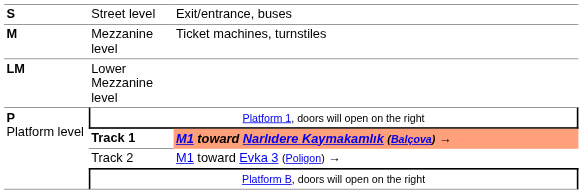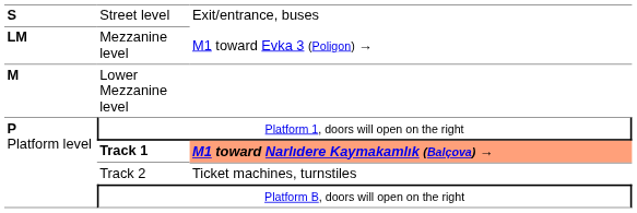 <table table border=0 cellspacing=0 cellpadding=3>
 <tr>
 <td style="border-top:solid 1px gray;" width=50 valign=top><strong>S</strong></td>
 <td style="border-top:solid 1px gray;" width=100 valign=top>Street level</td>
 <td style="border-top:solid 1px gray;" width=500 valign=top>Exit/entrance, buses</td>
 </tr>
 <tr>
-<td style="border-top:solid 1px gray;" width=50 valign=top><strong>M</strong></td>
+<td style="border-top:solid 1px gray;" width=50 valign=top><strong>LM</strong></td>
 <td style="border-top:solid 1px gray;" width=100 valign=top>Mezzanine level</td>
-<td style="border-top:solid 1px gray;" width=500 valign=top>Ticket machines, turnstiles</td>
+<td></em></strong><a href='#'>M1</a></strong> toward <a href='#'>Evka 3</a> <small>(<a href='#'>Poligon</a>)</small> →</em></td>
 </tr>
 <tr>
-<td style="border-top:solid 1px gray;" width=50 valign=top><strong>LM</strong></td>
+<td style="border-top:solid 1px gray;" width=50 valign=top><strong>M</strong></td>
 <td style="border-top:solid 1px gray;" width=100 valign=top>Lower Mezzanine level</td>
 <td style="border-top:solid 1px gray;" width=500 valign=top></td>
 </tr>
 <tr>
 <td style="border-top:solid 1px gray;border-bottom:solid 1px gray;" width=100 rowspan=5 valign=top><strong>P</strong><br>Platform level</td>
 </tr>
 <tr>
 <td style="border-top:solid 1px gray;border-right:solid 2px black;border-left:solid 2px black;border-bottom:solid 2px black;text-align:center;" colspan=2><small><a href='#'>Platform 1</a>, doors will open on the right</small> </td>
 </tr>
 <tr>
 <td style="border-bottom:solid 1px gray;" width=100><strong>Track 1</strong></td>
 <td style="background: lightsalmon;"><strong><em><a href='#'>M1</a><strong> toward <a href='#'>Narlıdere Kaymakamlık</a> <small>(<a href='#'>Balçova</a>)</small> →<em></td>
 </tr>
 <tr>
 <td></strong>Track 2<strong></td>
-<td></em></strong><a href='#'>M1</a></strong> toward <a href='#'>Evka 3</a> <small>(<a href='#'>Poligon</a>)</small> →</em></td>
+<td style="border-top:solid 1px gray;" width=500 valign=top>Ticket machines, turnstiles</td>
 </tr>
 <tr>
 <td style="border-bottom:solid 1px gray;border-top:solid 2px black;border-right:solid 2px black;border-left:solid 2px black;text-align:center;" colspan=2><small><a href='#'>Platform B</a>, doors will open on the right</small> </td>
 </tr>
 </table>
